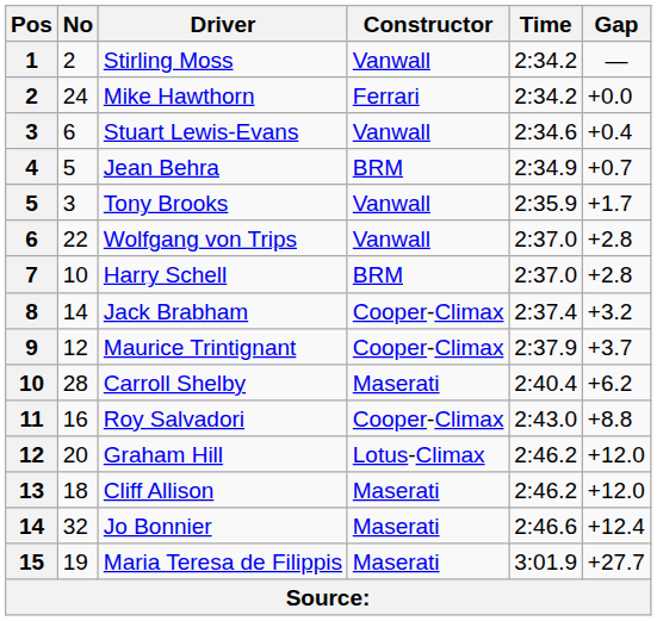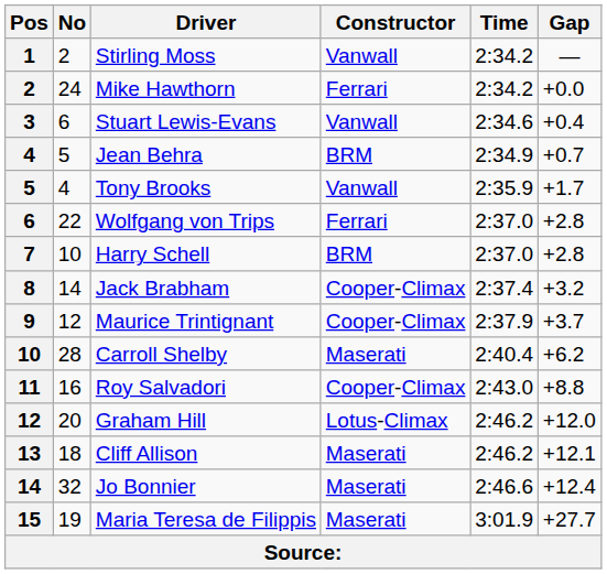 <table class="wikitable sortable" style="font-size: 95%">
 <tr>
 <th>Pos</th>
 <th>No</th>
 <th>Driver</th>
 <th>Constructor</th>
 <th>Time</th>
 <th>Gap</th>
 </tr>
 <tr>
 <th>1</th>
 <td>2</td>
 <td> <a href='#'>Stirling Moss</a></td>
 <td><a href='#'>Vanwall</a></td>
 <td>2:34.2</td>
 <td align="center">—</td>
 </tr>
 <tr>
 <th>2</th>
 <td>24</td>
 <td> <a href='#'>Mike Hawthorn</a></td>
 <td><a href='#'>Ferrari</a></td>
 <td>2:34.2</td>
 <td>+0.0</td>
 </tr>
 <tr>
 <th>3</th>
 <td>6</td>
 <td> <a href='#'>Stuart Lewis-Evans</a></td>
 <td><a href='#'>Vanwall</a></td>
 <td>2:34.6</td>
 <td>+0.4</td>
 </tr>
 <tr>
 <th>4</th>
 <td>5</td>
 <td> <a href='#'>Jean Behra</a></td>
 <td><a href='#'>BRM</a></td>
 <td>2:34.9</td>
 <td>+0.7</td>
 </tr>
 <tr>
 <th>5</th>
-<td>3</td>
+<td>4</td>
 <td> <a href='#'>Tony Brooks</a></td>
 <td><a href='#'>Vanwall</a></td>
 <td>2:35.9</td>
 <td>+1.7</td>
 </tr>
 <tr>
 <th>6</th>
 <td>22</td>
 <td> <a href='#'>Wolfgang von Trips</a></td>
-<td><a href='#'>Vanwall</a></td>
+<td><a href='#'>Ferrari</a></td>
 <td>2:37.0</td>
 <td>+2.8</td>
 </tr>
 <tr>
 <th>7</th>
 <td>10</td>
 <td> <a href='#'>Harry Schell</a></td>
 <td><a href='#'>BRM</a></td>
 <td>2:37.0</td>
 <td>+2.8</td>
 </tr>
 <tr>
 <th>8</th>
 <td>14</td>
 <td> <a href='#'>Jack Brabham</a></td>
 <td><a href='#'>Cooper</a>-<a href='#'>Climax</a></td>
 <td>2:37.4</td>
 <td>+3.2</td>
 </tr>
 <tr>
 <th>9</th>
 <td>12</td>
 <td> <a href='#'>Maurice Trintignant</a></td>
 <td><a href='#'>Cooper</a>-<a href='#'>Climax</a></td>
 <td>2:37.9</td>
 <td>+3.7</td>
 </tr>
 <tr>
 <th>10</th>
 <td>28</td>
 <td> <a href='#'>Carroll Shelby</a></td>
 <td><a href='#'>Maserati</a></td>
 <td>2:40.4</td>
 <td>+6.2</td>
 </tr>
 <tr>
 <th>11</th>
 <td>16</td>
 <td> <a href='#'>Roy Salvadori</a></td>
 <td><a href='#'>Cooper</a>-<a href='#'>Climax</a></td>
 <td>2:43.0</td>
 <td>+8.8</td>
 </tr>
 <tr>
 <th>12</th>
 <td>20</td>
 <td> <a href='#'>Graham Hill</a></td>
 <td><a href='#'>Lotus</a>-<a href='#'>Climax</a></td>
 <td>2:46.2</td>
 <td>+12.0</td>
 </tr>
 <tr>
 <th>13</th>
 <td>18</td>
 <td> <a href='#'>Cliff Allison</a></td>
 <td><a href='#'>Maserati</a></td>
 <td>2:46.2</td>
-<td>+12.0</td>
+<td>+12.1</td>
 </tr>
 <tr>
 <th>14</th>
 <td>32</td>
 <td> <a href='#'>Jo Bonnier</a></td>
 <td><a href='#'>Maserati</a></td>
 <td>2:46.6</td>
 <td>+12.4</td>
 </tr>
 <tr>
 <th>15</th>
 <td>19</td>
 <td> <a href='#'>Maria Teresa de Filippis</a></td>
 <td><a href='#'>Maserati</a></td>
 <td>3:01.9</td>
 <td>+27.7</td>
 </tr>
 <tr>
 <th colspan="6">Source:</th>
 </tr>
 </table>
